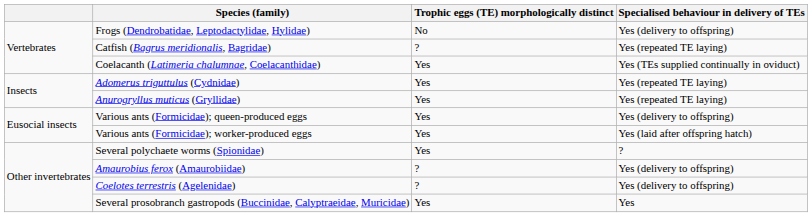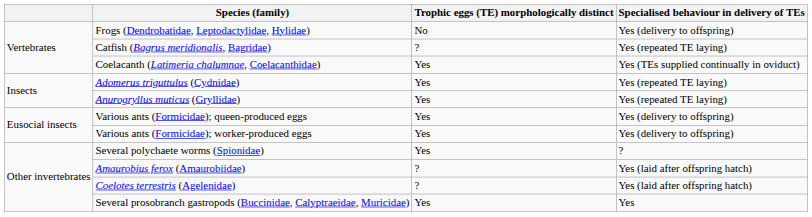 <table class="wikitable">
 <tr>
 <th></th>
 <th>Species (family)</th>
 <th>Trophic eggs (TE) morphologically distinct</th>
 <th>Specialised behaviour in delivery of TEs</th>
 </tr>
 <tr>
 <td rowspan = "3">Vertebrates</td>
 <td>Frogs (<a href='#'>Dendrobatidae</a>, <a href='#'>Leptodactylidae</a>, <a href='#'>Hylidae</a>)</td>
 <td>No</td>
 <td>Yes (delivery to offspring)</td>
 </tr>
 <tr>
 <td>Catfish (<em><a href='#'>Bagrus meridionalis</a></em>, <a href='#'>Bagridae</a>)</td>
 <td>?</td>
 <td>Yes (repeated TE laying)</td>
 </tr>
 <tr>
 <td>Coelacanth (<em><a href='#'>Latimeria chalumnae</a></em>, <a href='#'>Coelacanthidae</a>)</td>
 <td>Yes</td>
 <td>Yes (TEs supplied continually in oviduct)</td>
 </tr>
 <tr>
 <td rowspan = "2">Insects</td>
 <td><em><a href='#'>Adomerus triguttulus</a></em> (<a href='#'>Cydnidae</a>)</td>
 <td>Yes</td>
 <td>Yes (repeated TE laying)</td>
 </tr>
 <tr>
 <td><em><a href='#'>Anurogryllus muticus</a></em> (<a href='#'>Gryllidae</a>)</td>
 <td>Yes</td>
 <td>Yes (repeated TE laying)</td>
 </tr>
 <tr>
 <td rowspan = "2">Eusocial insects</td>
 <td>Various ants (<a href='#'>Formicidae</a>); queen-produced eggs</td>
 <td>Yes</td>
 <td>Yes (delivery to offspring)</td>
 </tr>
 <tr>
 <td>Various ants (<a href='#'>Formicidae</a>); worker-produced eggs</td>
 <td>Yes</td>
-<td>Yes (laid after offspring hatch)</td>
+<td>Yes (delivery to offspring)</td>
 </tr>
 <tr>
 <td rowspan = "4">Other invertebrates</td>
 <td>Several polychaete worms (<a href='#'>Spionidae</a>)</td>
 <td>Yes</td>
 <td>?</td>
 </tr>
 <tr>
 <td><em><a href='#'>Amaurobius ferox</a></em> (<a href='#'>Amaurobiidae</a>)</td>
 <td>?</td>
-<td>Yes (delivery to offspring)</td>
+<td>Yes (laid after offspring hatch)</td>
 </tr>
 <tr>
 <td><em><a href='#'>Coelotes terrestris</a></em> (<a href='#'>Agelenidae</a>)</td>
 <td>?</td>
-<td>Yes (delivery to offspring)</td>
+<td>Yes (laid after offspring hatch)</td>
 </tr>
 <tr>
 <td>Several prosobranch gastropods (<a href='#'>Buccinidae</a>, <a href='#'>Calyptraeidae</a>, <a href='#'>Muricidae</a>)</td>
 <td>Yes</td>
 <td>Yes</td>
 </tr>
 </table>
